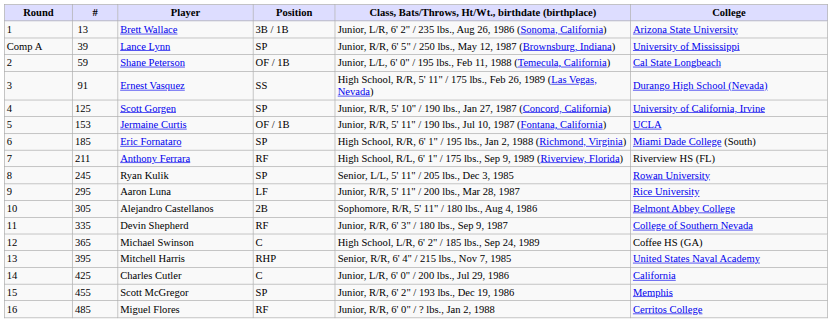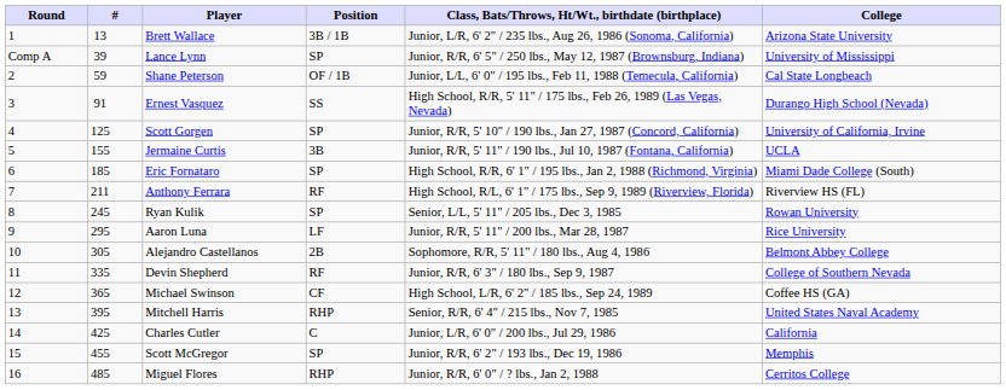 <table class="wikitable">
 <tr>
 <th style="background:#ddf; width:2.0%;">Round</th>
 <th style="background:#ddf; width:1.5%;">#</th>
 <th style="background:#ddf; width:5.0%;">Player</th>
 <th style="background:#ddf; width:2.5%;">Position</th>
 <th style="background:#ddf; width:12.0%;">Class, Bats/Throws, Ht/Wt., birthdate (birthplace)</th>
 <th style="background:#ddf; width:8.0%;">College</th>
 </tr>
 <tr>
 <td>1</td>
 <td> 13</td>
 <td><a href='#'>Brett Wallace</a></td>
 <td>3B / 1B</td>
 <td>Junior, L/R, 6' 2" / 235 lbs., Aug 26, 1986 (<a href='#'>Sonoma, California</a>)</td>
 <td><a href='#'>Arizona State University</a></td>
 </tr>
 <tr>
 <td>Comp A</td>
 <td> 39</td>
 <td><a href='#'>Lance Lynn</a></td>
 <td>SP</td>
 <td>Junior, R/R, 6' 5" / 250 lbs., May 12, 1987 (<a href='#'>Brownsburg, Indiana</a>)</td>
 <td><a href='#'>University of Mississippi</a></td>
 </tr>
 <tr>
 <td>2</td>
 <td> 59</td>
 <td><a href='#'>Shane Peterson</a></td>
 <td>OF / 1B</td>
 <td>Junior, L/L, 6' 0" / 195 lbs., Feb 11, 1988 (<a href='#'>Temecula, California</a>)</td>
 <td><a href='#'>Cal State Longbeach</a></td>
 </tr>
 <tr>
 <td>3</td>
 <td> 91</td>
 <td><a href='#'>Ernest Vasquez</a></td>
 <td>SS</td>
 <td>High School, R/R, 5' 11" / 175 lbs., Feb 26, 1989 (<a href='#'>Las Vegas, Nevada</a>)</td>
 <td><a href='#'>Durango High School (Nevada)</a></td>
 </tr>
 <tr>
 <td>4</td>
 <td>125</td>
 <td><a href='#'>Scott Gorgen</a></td>
 <td>SP</td>
 <td>Junior, R/R, 5' 10" / 190 lbs., Jan 27, 1987 (<a href='#'>Concord, California</a>)</td>
 <td><a href='#'>University of California, Irvine</a></td>
 </tr>
 <tr>
 <td>5</td>
-<td>153</td>
+<td>155</td>
 <td><a href='#'>Jermaine Curtis</a></td>
-<td>OF / 1B</td>
+<td>3B</td>
 <td>Junior, R/R, 5' 11" / 190 lbs., Jul 10, 1987 (<a href='#'>Fontana, California</a>)</td>
 <td><a href='#'>UCLA</a></td>
 </tr>
 <tr>
 <td>6</td>
 <td>185</td>
 <td><a href='#'>Eric Fornataro</a></td>
 <td>SP</td>
 <td>High School, R/R, 6' 1" / 195 lbs., Jan 2, 1988 (<a href='#'>Richmond, Virginia</a>)</td>
 <td><a href='#'>Miami Dade College</a> (South)</td>
 </tr>
 <tr>
 <td>7</td>
 <td>211</td>
 <td><a href='#'>Anthony Ferrara</a></td>
 <td>RF</td>
 <td>High School, R/L, 6' 1" / 175 lbs., Sep 9, 1989 (<a href='#'>Riverview, Florida</a>)</td>
 <td>Riverview HS (FL)</td>
 </tr>
 <tr>
 <td>8</td>
 <td>245</td>
 <td>Ryan Kulik</td>
 <td>SP</td>
 <td>Senior, L/L, 5' 11" / 205 lbs., Dec 3, 1985</td>
 <td><a href='#'>Rowan University</a></td>
 </tr>
 <tr>
 <td>9</td>
 <td>295</td>
 <td>Aaron Luna</td>
 <td>LF</td>
 <td>Junior, R/R, 5' 11" / 200 lbs., Mar 28, 1987</td>
 <td><a href='#'>Rice University</a></td>
 </tr>
 <tr>
 <td>10</td>
 <td>305</td>
 <td>Alejandro Castellanos</td>
 <td>2B</td>
 <td>Sophomore, R/R, 5' 11" / 180 lbs., Aug 4, 1986</td>
 <td><a href='#'>Belmont Abbey College</a></td>
 </tr>
 <tr>
 <td>11</td>
 <td>335</td>
 <td>Devin Shepherd</td>
 <td>RF</td>
 <td>Junior, R/R, 6' 3" / 180 lbs., Sep 9, 1987</td>
 <td><a href='#'>College of Southern Nevada</a></td>
 </tr>
 <tr>
 <td>12</td>
 <td>365</td>
 <td>Michael Swinson</td>
-<td>C</td>
+<td>CF</td>
 <td>High School, L/R, 6' 2" / 185 lbs., Sep 24, 1989</td>
 <td>Coffee HS (GA)</td>
 </tr>
 <tr>
 <td>13</td>
 <td>395</td>
 <td>Mitchell Harris</td>
 <td>RHP</td>
 <td>Senior, R/R, 6' 4" / 215 lbs., Nov 7, 1985</td>
 <td><a href='#'>United States Naval Academy</a></td>
 </tr>
 <tr>
 <td>14</td>
 <td>425</td>
 <td>Charles Cutler</td>
 <td>C</td>
 <td>Junior, L/R, 6' 0" / 200 lbs., Jul 29, 1986</td>
 <td><a href='#'>California</a></td>
 </tr>
 <tr>
 <td>15</td>
 <td>455</td>
 <td>Scott McGregor</td>
 <td>SP</td>
 <td>Junior, R/R, 6' 2" / 193 lbs., Dec 19, 1986</td>
 <td><a href='#'>Memphis</a></td>
 </tr>
 <tr>
 <td>16</td>
 <td>485</td>
 <td>Miguel Flores</td>
-<td>RF</td>
+<td>RHP</td>
 <td>Junior, R/R, 6' 0" / ? lbs., Jan 2, 1988</td>
 <td><a href='#'>Cerritos College</a></td>
 </tr>
 </table>
